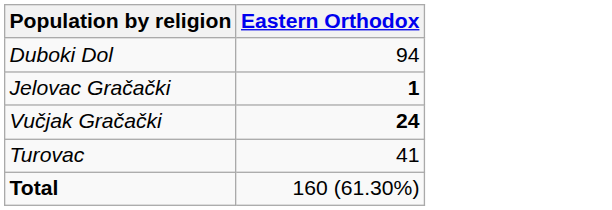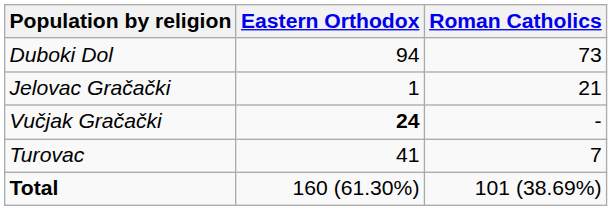 <table class="wikitable sortable">
 <tr>
 <th>Population by religion</th>
 <th><a href='#'>Eastern Orthodox</a></th>
+<th><a href='#'>Roman Catholics</a></th>
 </tr>
 <tr>
 <td><em>Duboki Dol</em></td>
 <td align="right">94</td>
+<td align="right">73</td>
 </tr>
 <tr>
 <td><em>Jelovac Gračački</em></td>
-<td align="right"><strong>1</strong></td>
+<td align="right">1</td>
+<td align="right">21</td>
 </tr>
 <tr>
 <td><em>Vučjak Gračački</em></td>
 <td align="right"><strong>24</strong></td>
+<td align="right">-</td>
 </tr>
 <tr>
 <td><em>Turovac</em></td>
 <td align="right">41</td>
+<td align="right">7</td>
 </tr>
 <tr>
 <td><strong>Total</strong></td>
 <td align="right">160 (61.30%)</td>
+<td align="right">101 (38.69%)</td>
 </tr>
 </table>
